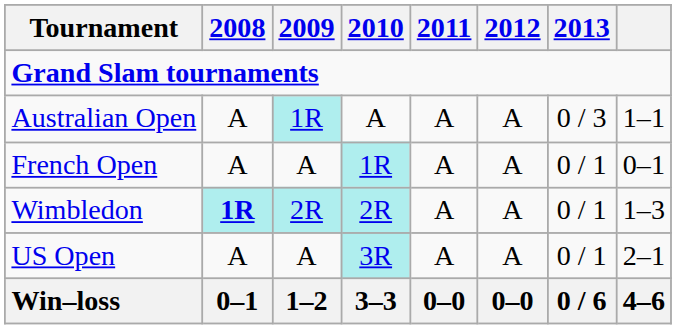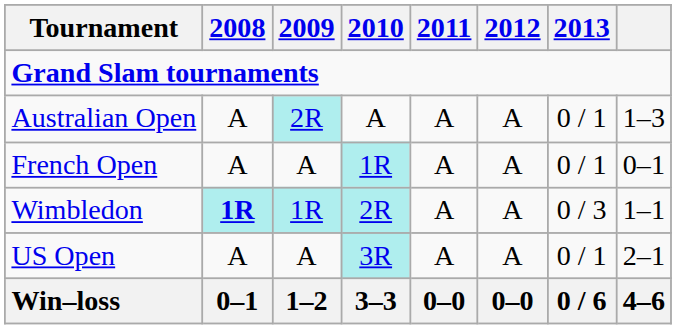 <table class=wikitable style=text-align:center;font-size:97%>
 <tr>
 <th>Tournament</th>
 <th><a href='#'>2008</a></th>
 <th><a href='#'>2009</a></th>
 <th><a href='#'>2010</a></th>
 <th><a href='#'>2011</a></th>
 <th><a href='#'>2012</a></th>
 <th><a href='#'>2013</a></th>
 <th></th>
 </tr>
 <tr>
 <td colspan=9 align=left><a href='#'><strong>Grand Slam tournaments</strong></a></td>
 </tr>
 <tr>
 <td align=left><a href='#'>Australian Open</a></td>
 <td>A</td>
-<td bgcolor=afeeee><a href='#'>1R</a></td>
+<td bgcolor=afeeee><a href='#'>2R</a></td>
 <td>A</td>
 <td>A</td>
 <td>A</td>
-<td>0 / 3</td>
-<td>1–1</td>
+<td>0 / 1</td>
+<td>1–3</td>
 </tr>
 <tr>
 <td align=left><a href='#'>French Open</a></td>
 <td>A</td>
 <td>A</td>
 <td bgcolor=afeeee><a href='#'>1R</a></td>
 <td>A</td>
 <td>A</td>
 <td>0 / 1</td>
 <td>0–1</td>
 </tr>
 <tr>
 <td align=left><a href='#'>Wimbledon</a></td>
 <td bgcolor=afeeee><strong><a href='#'>1R</a></strong></td>
-<td bgcolor=afeeee><a href='#'>2R</a></td>
+<td bgcolor=afeeee><a href='#'>1R</a></td>
 <td bgcolor=afeeee><a href='#'>2R</a></td>
 <td>A</td>
 <td>A</td>
-<td>0 / 1</td>
-<td>1–3</td>
+<td>0 / 3</td>
+<td>1–1</td>
 </tr>
 <tr>
 <td align=left><a href='#'>US Open</a></td>
 <td>A</td>
 <td>A</td>
 <td bgcolor=afeeee><a href='#'>3R</a></td>
 <td>A</td>
 <td>A</td>
 <td>0 / 1</td>
 <td>2–1</td>
 </tr>
 <tr>
 <th style=text-align:left>Win–loss</th>
 <th>0–1</th>
 <th>1–2</th>
 <th>3–3</th>
 <th>0–0</th>
 <th>0–0</th>
 <th>0 / 6</th>
 <th>4–6</th>
 </tr>
 </table>
